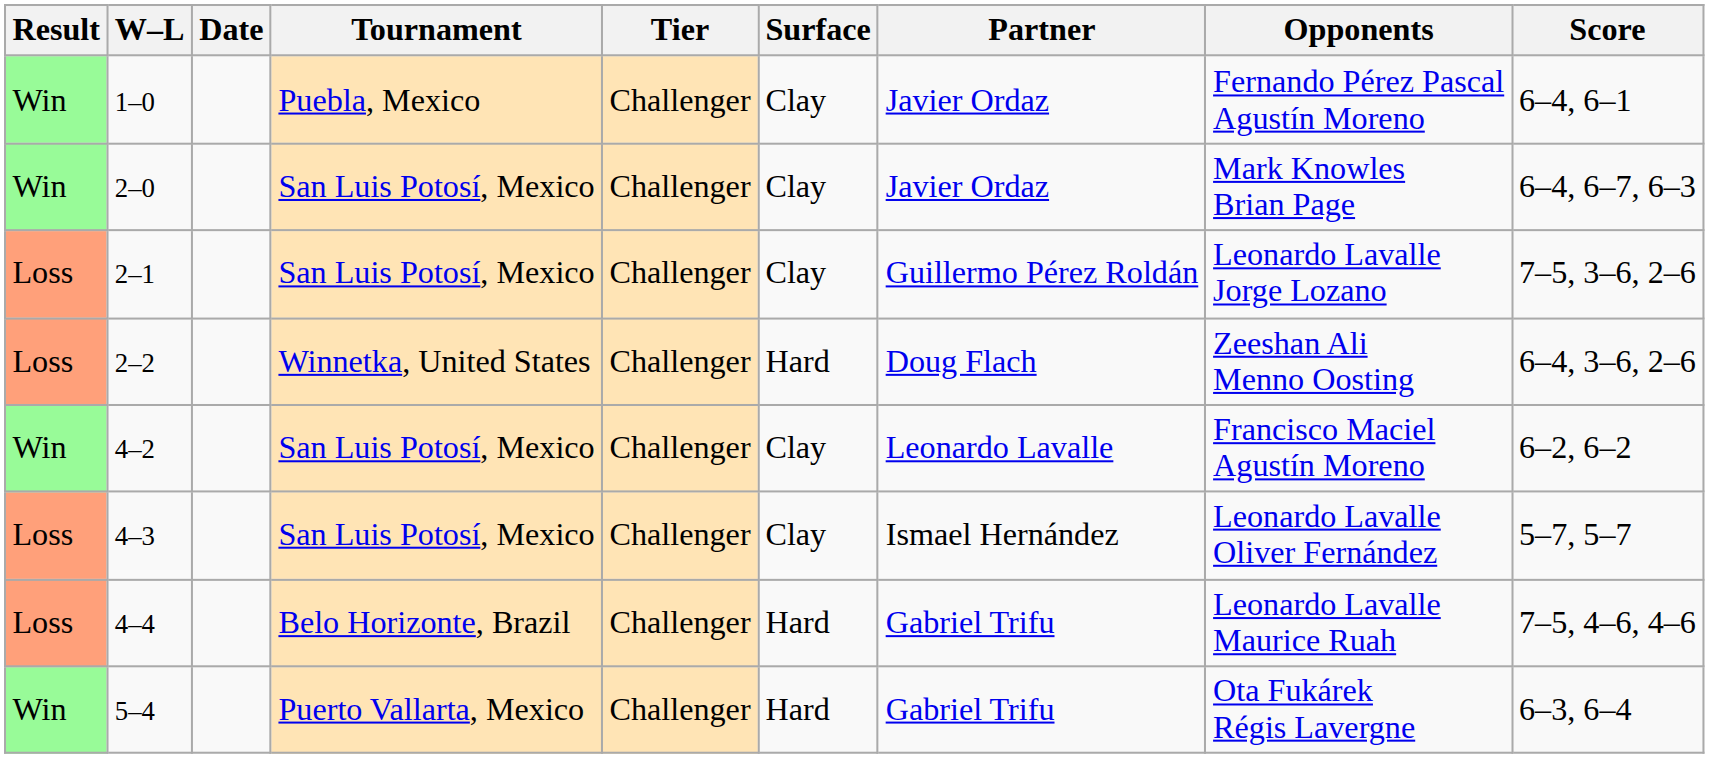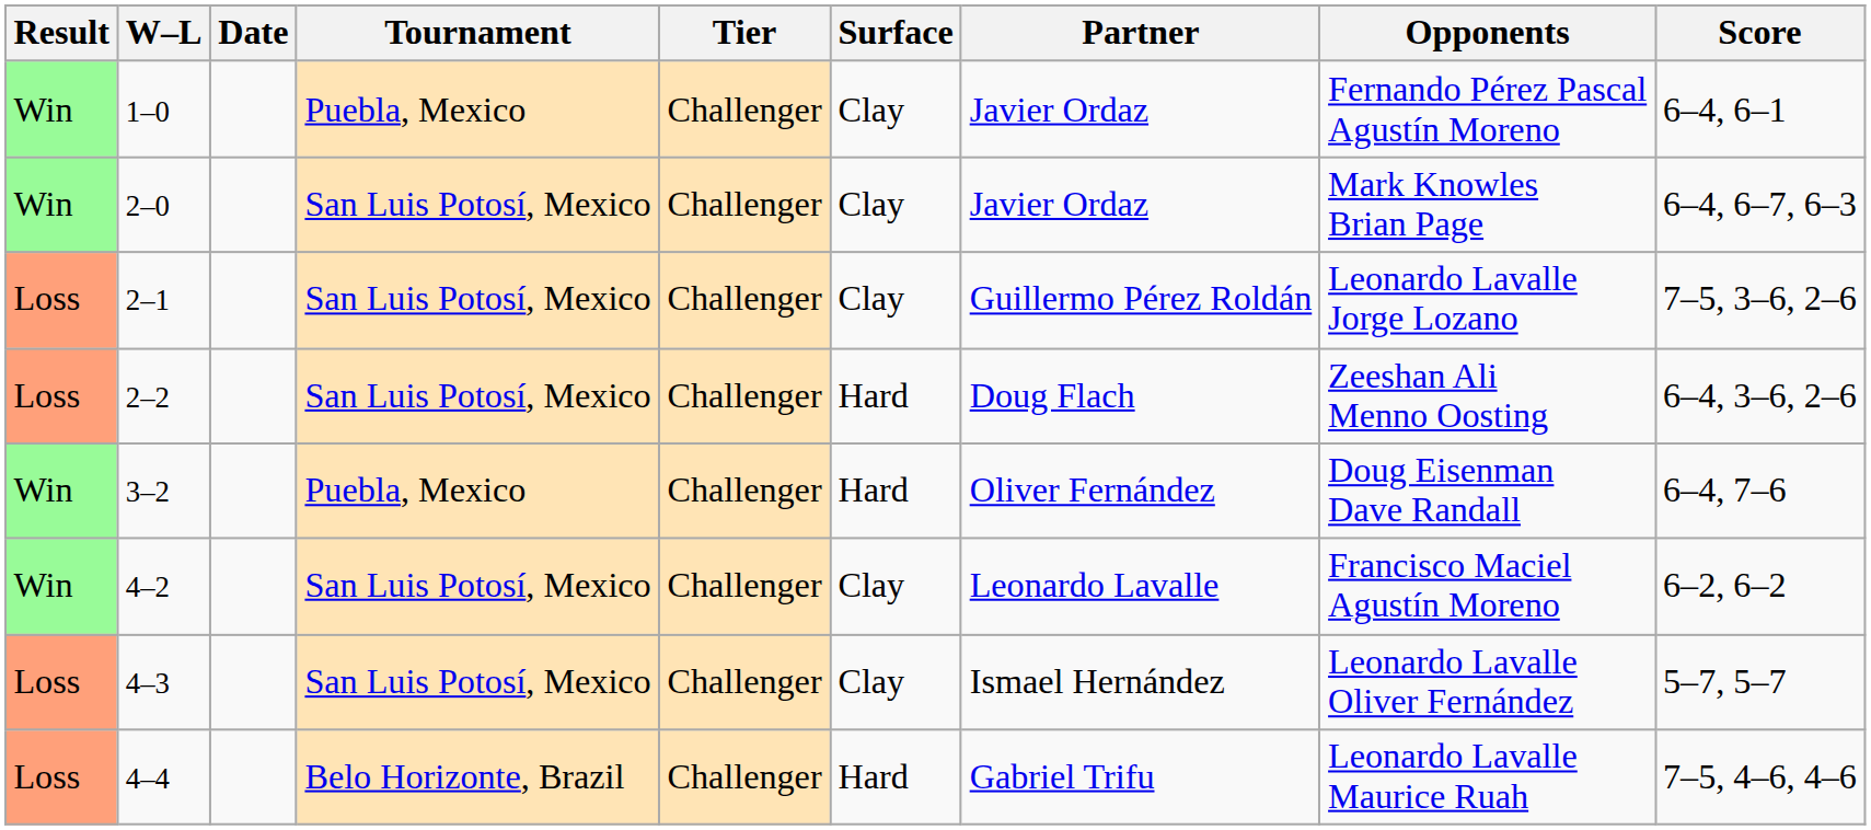 <table class="sortable wikitable">
 <tr>
 <th>Result</th>
 <th class="unsortable">W–L</th>
 <th>Date</th>
 <th>Tournament</th>
 <th>Tier</th>
 <th>Surface</th>
 <th>Partner</th>
 <th>Opponents</th>
 <th class="unsortable">Score</th>
 </tr>
 <tr>
 <td style="background:#98fb98;">Win</td>
 <td><small>1–0</small></td>
 <td></td>
 <td style="background:moccasin;"><a href='#'>Puebla</a>, Mexico</td>
 <td style="background:moccasin;">Challenger</td>
 <td>Clay</td>
 <td> <a href='#'>Javier Ordaz</a></td>
 <td> <a href='#'>Fernando Pérez Pascal</a> <br>  <a href='#'>Agustín Moreno</a></td>
 <td>6–4, 6–1</td>
 </tr>
 <tr>
 <td style="background:#98fb98;">Win</td>
 <td><small>2–0</small></td>
 <td></td>
 <td style="background:moccasin;"><a href='#'>San Luis Potosí</a>, Mexico</td>
 <td style="background:moccasin;">Challenger</td>
 <td>Clay</td>
 <td> <a href='#'>Javier Ordaz</a></td>
 <td> <a href='#'>Mark Knowles</a> <br>  <a href='#'>Brian Page</a></td>
 <td>6–4, 6–7, 6–3</td>
 </tr>
 <tr>
 <td style="background:#ffa07a;">Loss</td>
 <td><small>2–1</small></td>
 <td></td>
 <td style="background:moccasin;"><a href='#'>San Luis Potosí</a>, Mexico</td>
 <td style="background:moccasin;">Challenger</td>
 <td>Clay</td>
 <td> <a href='#'>Guillermo Pérez Roldán</a></td>
 <td> <a href='#'>Leonardo Lavalle</a> <br>  <a href='#'>Jorge Lozano</a></td>
 <td>7–5, 3–6, 2–6</td>
 </tr>
 <tr>
 <td style="background:#ffa07a;">Loss</td>
 <td><small>2–2</small></td>
 <td></td>
-<td style="background:moccasin;"><a href='#'>Winnetka</a>, United States</td>
+<td style="background:moccasin;"><a href='#'>San Luis Potosí</a>, Mexico</td>
 <td style="background:moccasin;">Challenger</td>
 <td>Hard</td>
 <td> <a href='#'>Doug Flach</a></td>
 <td> <a href='#'>Zeeshan Ali</a> <br>  <a href='#'>Menno Oosting</a></td>
 <td>6–4, 3–6, 2–6</td>
+</tr>
+<tr>
+<td style="background:#98fb98;">Win</td>
+<td><small>3–2</small></td>
+<td></td>
+<td style="background:moccasin;"><a href='#'>Puebla</a>, Mexico</td>
+<td style="background:moccasin;">Challenger</td>
+<td>Hard</td>
+<td> <a href='#'>Oliver Fernández</a></td>
+<td> <a href='#'>Doug Eisenman</a> <br>  <a href='#'>Dave Randall</a></td>
+<td>6–4, 7–6</td>
 </tr>
 <tr>
 <td style="background:#98fb98;">Win</td>
 <td><small>4–2</small></td>
 <td></td>
 <td style="background:moccasin;"><a href='#'>San Luis Potosí</a>, Mexico</td>
 <td style="background:moccasin;">Challenger</td>
 <td>Clay</td>
 <td> <a href='#'>Leonardo Lavalle</a></td>
 <td> <a href='#'>Francisco Maciel</a> <br>  <a href='#'>Agustín Moreno</a></td>
 <td>6–2, 6–2</td>
 </tr>
 <tr>
 <td style="background:#ffa07a;">Loss</td>
 <td><small>4–3</small></td>
 <td></td>
 <td style="background:moccasin;"><a href='#'>San Luis Potosí</a>, Mexico</td>
 <td style="background:moccasin;">Challenger</td>
 <td>Clay</td>
 <td> Ismael Hernández</td>
 <td> <a href='#'>Leonardo Lavalle</a> <br>  <a href='#'>Oliver Fernández</a></td>
 <td>5–7, 5–7</td>
 </tr>
 <tr>
 <td style="background:#ffa07a;">Loss</td>
 <td><small>4–4</small></td>
 <td></td>
 <td style="background:moccasin;"><a href='#'>Belo Horizonte</a>, Brazil</td>
 <td style="background:moccasin;">Challenger</td>
 <td>Hard</td>
 <td> <a href='#'>Gabriel Trifu</a></td>
 <td> <a href='#'>Leonardo Lavalle</a> <br>  <a href='#'>Maurice Ruah</a></td>
 <td>7–5, 4–6, 4–6</td>
 </tr>
-<tr>
-<td style="background:#98fb98;">Win</td>
-<td><small>5–4</small></td>
-<td></td>
-<td style="background:moccasin;"><a href='#'>Puerto Vallarta</a>, Mexico</td>
-<td style="background:moccasin;">Challenger</td>
-<td>Hard</td>
-<td> <a href='#'>Gabriel Trifu</a></td>
-<td> <a href='#'>Ota Fukárek</a> <br>  <a href='#'>Régis Lavergne</a></td>
-<td>6–3, 6–4</td>
-</tr>
 </table>
